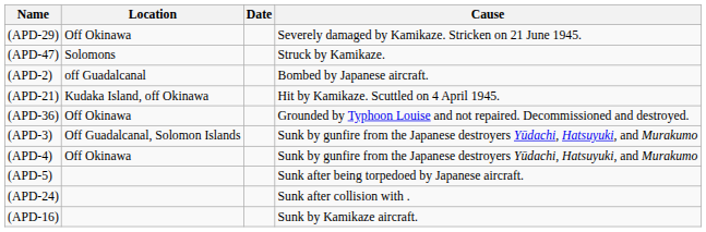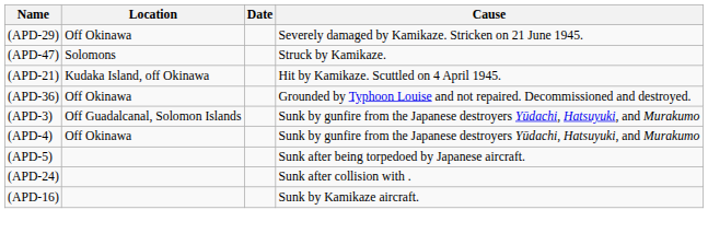 <table class="wikitable sortable">
 <tr>
 <th>Name</th>
 <th>Location</th>
 <th>Date</th>
 <th>Cause</th>
 </tr>
 <tr>
 <td> (APD-29)</td>
 <td>Off Okinawa</td>
 <td></td>
 <td>Severely damaged by Kamikaze.  Stricken on 21 June 1945.</td>
 </tr>
 <tr>
 <td> (APD-47)</td>
 <td>Solomons</td>
 <td></td>
 <td>Struck by Kamikaze.</td>
-</tr>
-<tr>
-<td> (APD-2)</td>
-<td> off Guadalcanal</td>
-<td></td>
-<td>Bombed by Japanese aircraft.</td>
 </tr>
 <tr>
 <td> (APD-21)</td>
 <td>Kudaka Island, off Okinawa</td>
 <td></td>
 <td>Hit by Kamikaze.  Scuttled on 4 April 1945.</td>
 </tr>
 <tr>
 <td> (APD-36)</td>
 <td>Off Okinawa</td>
 <td></td>
 <td>Grounded by <a href='#'>Typhoon Louise</a> and not repaired.  Decommissioned and destroyed.</td>
 </tr>
 <tr>
 <td> (APD-3)</td>
 <td>Off Guadalcanal, Solomon Islands</td>
 <td></td>
 <td>Sunk by gunfire from the Japanese destroyers <em><a href='#'>Yūdachi</a></em>, <em><a href='#'>Hatsuyuki</a></em>, and <em>Murakumo</em></td>
 </tr>
 <tr>
 <td> (APD-4)</td>
 <td>Off Okinawa</td>
 <td></td>
 <td>Sunk by gunfire from the Japanese destroyers <em>Yūdachi</em>, <em>Hatsuyuki</em>, and <em>Murakumo</em></td>
 </tr>
 <tr>
 <td> (APD-5)</td>
 <td></td>
 <td></td>
 <td>Sunk after being torpedoed by Japanese aircraft.</td>
 </tr>
 <tr>
 <td> (APD-24)</td>
 <td></td>
 <td></td>
 <td>Sunk after collision with .</td>
 </tr>
 <tr>
 <td> (APD-16)</td>
 <td></td>
 <td></td>
 <td>Sunk by Kamikaze aircraft.</td>
 </tr>
 </table>
